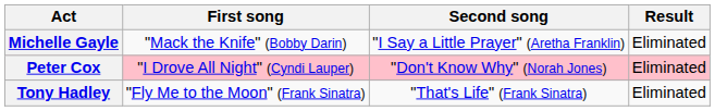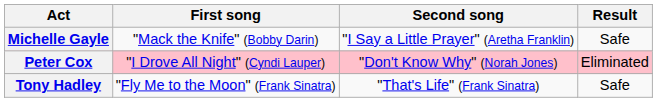 <table class="wikitable plainrowheaders" style="text-align:center;">
 <tr>
 <th>Act</th>
 <th>First song</th>
 <th>Second song</th>
 <th>Result</th>
 </tr>
 <tr>
 <th scope="row"><a href='#'>Michelle Gayle</a></th>
 <td>"<a href='#'>Mack the Knife</a>" <small>(<a href='#'>Bobby Darin</a>)</small></td>
 <td>"<a href='#'>I Say a Little Prayer</a>" <small>(<a href='#'>Aretha Franklin</a>)</small></td>
-<td>Eliminated</td>
+<td>Safe</td>
 </tr>
 <tr style="background: pink">
 <th scope="row"><a href='#'>Peter Cox</a></th>
 <td>"<a href='#'>I Drove All Night</a>" <small>(<a href='#'>Cyndi Lauper</a>)</small></td>
 <td>"<a href='#'>Don't Know Why</a>" <small>(<a href='#'>Norah Jones</a>)</small></td>
 <td>Eliminated</td>
 </tr>
 <tr>
 <th scope="row"><a href='#'>Tony Hadley</a></th>
 <td>"<a href='#'>Fly Me to the Moon</a>" <small>(<a href='#'>Frank Sinatra</a>)</small></td>
 <td>"<a href='#'>That's Life</a>" <small>(<a href='#'>Frank Sinatra</a>)</small></td>
-<td>Eliminated</td>
+<td>Safe</td>
 </tr>
 </table>
